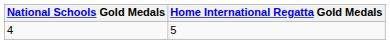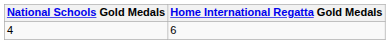 <table class="wikitable">
 <tr>
 <th><a href='#'>National Schools</a> Gold Medals</th>
 <th><a href='#'>Home International Regatta</a> Gold Medals</th>
 </tr>
 <tr>
 <td>4</td>
-<td>5</td>
+<td>6</td>
 </tr>
 </table>
